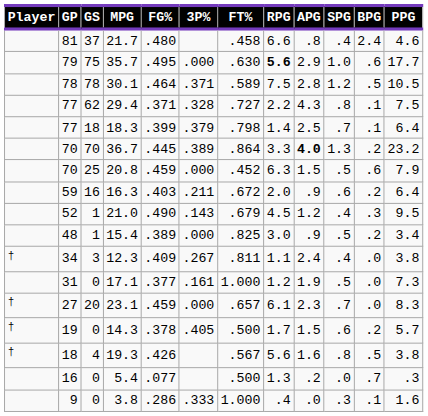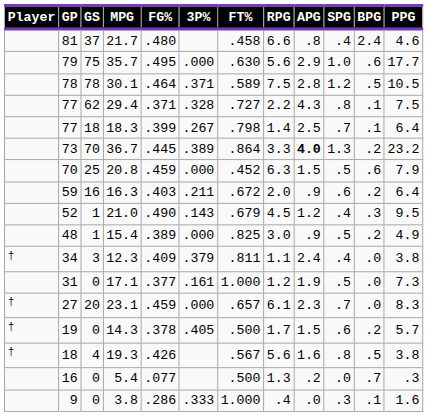 <table class="wikitable sortable" style="text-align:right;">
 <tr>
 <th style="background:#010101; color:#FFFFFF; border-top:#753BBD 3px solid; border-bottom:#753BBD 3px solid;">Player</th>
 <th style="background:#010101; color:#FFFFFF; border-top:#753BBD 3px solid; border-bottom:#753BBD 3px solid;">GP</th>
 <th style="background:#010101; color:#FFFFFF; border-top:#753BBD 3px solid; border-bottom:#753BBD 3px solid;">GS</th>
 <th style="background:#010101; color:#FFFFFF; border-top:#753BBD 3px solid; border-bottom:#753BBD 3px solid;">MPG</th>
 <th style="background:#010101; color:#FFFFFF; border-top:#753BBD 3px solid; border-bottom:#753BBD 3px solid;">FG%</th>
 <th style="background:#010101; color:#FFFFFF; border-top:#753BBD 3px solid; border-bottom:#753BBD 3px solid;">3P%</th>
 <th style="background:#010101; color:#FFFFFF; border-top:#753BBD 3px solid; border-bottom:#753BBD 3px solid;">FT%</th>
 <th style="background:#010101; color:#FFFFFF; border-top:#753BBD 3px solid; border-bottom:#753BBD 3px solid;">RPG</th>
 <th style="background:#010101; color:#FFFFFF; border-top:#753BBD 3px solid; border-bottom:#753BBD 3px solid;">APG</th>
 <th style="background:#010101; color:#FFFFFF; border-top:#753BBD 3px solid; border-bottom:#753BBD 3px solid;">SPG</th>
 <th style="background:#010101; color:#FFFFFF; border-top:#753BBD 3px solid; border-bottom:#753BBD 3px solid;">BPG</th>
 <th style="background:#010101; color:#FFFFFF; border-top:#753BBD 3px solid; border-bottom:#753BBD 3px solid;">PPG</th>
 </tr>
 <tr>
 <td style="text-align:left;"></td>
 <td>81</td>
 <td>37</td>
 <td>21.7</td>
 <td>.480</td>
 <td></td>
 <td>.458</td>
 <td>6.6</td>
 <td>.8</td>
 <td>.4</td>
 <td>2.4</td>
 <td>4.6</td>
 </tr>
 <tr>
 <td style="text-align:left;"></td>
 <td>79</td>
 <td>75</td>
 <td>35.7</td>
 <td>.495</td>
 <td>.000</td>
 <td>.630</td>
-<td><strong>5.6</strong></td>
+<td>5.6</td>
 <td>2.9</td>
 <td>1.0</td>
 <td>.6</td>
 <td>17.7</td>
 </tr>
 <tr>
 <td style="text-align:left;"></td>
 <td>78</td>
 <td>78</td>
 <td>30.1</td>
 <td>.464</td>
 <td>.371</td>
 <td>.589</td>
 <td>7.5</td>
 <td>2.8</td>
 <td>1.2</td>
 <td>.5</td>
 <td>10.5</td>
 </tr>
 <tr>
 <td style="text-align:left;"></td>
 <td>77</td>
 <td>62</td>
 <td>29.4</td>
 <td>.371</td>
 <td>.328</td>
 <td>.727</td>
 <td>2.2</td>
 <td>4.3</td>
 <td>.8</td>
 <td>.1</td>
 <td>7.5</td>
 </tr>
 <tr>
 <td style="text-align:left;"></td>
 <td>77</td>
 <td>18</td>
 <td>18.3</td>
 <td>.399</td>
-<td>.379</td>
+<td>.267</td>
 <td>.798</td>
 <td>1.4</td>
 <td>2.5</td>
 <td>.7</td>
 <td>.1</td>
 <td>6.4</td>
 </tr>
 <tr>
 <td style="text-align:left;"></td>
-<td>70</td>
+<td>73</td>
 <td>70</td>
 <td>36.7</td>
 <td>.445</td>
 <td>.389</td>
 <td>.864</td>
 <td>3.3</td>
 <td><strong>4.0</strong></td>
 <td>1.3</td>
 <td>.2</td>
 <td>23.2</td>
 </tr>
 <tr>
 <td style="text-align:left;"></td>
 <td>70</td>
 <td>25</td>
 <td>20.8</td>
 <td>.459</td>
 <td>.000</td>
 <td>.452</td>
 <td>6.3</td>
 <td>1.5</td>
 <td>.5</td>
 <td>.6</td>
 <td>7.9</td>
 </tr>
 <tr>
 <td style="text-align:left;"></td>
 <td>59</td>
 <td>16</td>
 <td>16.3</td>
 <td>.403</td>
 <td>.211</td>
 <td>.672</td>
 <td>2.0</td>
 <td>.9</td>
 <td>.6</td>
 <td>.2</td>
 <td>6.4</td>
 </tr>
 <tr>
 <td style="text-align:left;"></td>
 <td>52</td>
 <td>1</td>
 <td>21.0</td>
 <td>.490</td>
 <td>.143</td>
 <td>.679</td>
 <td>4.5</td>
 <td>1.2</td>
 <td>.4</td>
 <td>.3</td>
 <td>9.5</td>
 </tr>
 <tr>
 <td style="text-align:left;"></td>
 <td>48</td>
 <td>1</td>
 <td>15.4</td>
 <td>.389</td>
 <td>.000</td>
 <td>.825</td>
 <td>3.0</td>
 <td>.9</td>
 <td>.5</td>
 <td>.2</td>
-<td>3.4</td>
+<td>4.9</td>
 </tr>
 <tr>
 <td style="text-align:left;"><sup>†</sup></td>
 <td>34</td>
 <td>3</td>
 <td>12.3</td>
 <td>.409</td>
-<td>.267</td>
+<td>.379</td>
 <td>.811</td>
 <td>1.1</td>
 <td>2.4</td>
 <td>.4</td>
 <td>.0</td>
 <td>3.8</td>
 </tr>
 <tr>
 <td style="text-align:left;"></td>
 <td>31</td>
 <td>0</td>
 <td>17.1</td>
 <td>.377</td>
 <td>.161</td>
 <td>1.000</td>
 <td>1.2</td>
 <td>1.9</td>
 <td>.5</td>
 <td>.0</td>
 <td>7.3</td>
 </tr>
 <tr>
 <td style="text-align:left;"><sup>†</sup></td>
 <td>27</td>
 <td>20</td>
 <td>23.1</td>
 <td>.459</td>
 <td>.000</td>
 <td>.657</td>
 <td>6.1</td>
 <td>2.3</td>
 <td>.7</td>
 <td>.0</td>
 <td>8.3</td>
 </tr>
 <tr>
 <td style="text-align:left;"><sup>†</sup></td>
 <td>19</td>
 <td>0</td>
 <td>14.3</td>
 <td>.378</td>
 <td>.405</td>
 <td>.500</td>
 <td>1.7</td>
 <td>1.5</td>
 <td>.6</td>
 <td>.2</td>
 <td>5.7</td>
 </tr>
 <tr>
 <td style="text-align:left;"><sup>†</sup></td>
 <td>18</td>
 <td>4</td>
 <td>19.3</td>
 <td>.426</td>
 <td></td>
 <td>.567</td>
 <td>5.6</td>
 <td>1.6</td>
 <td>.8</td>
 <td>.5</td>
 <td>3.8</td>
 </tr>
 <tr>
 <td style="text-align:left;"></td>
 <td>16</td>
 <td>0</td>
 <td>5.4</td>
 <td>.077</td>
 <td></td>
 <td>.500</td>
 <td>1.3</td>
 <td>.2</td>
 <td>.0</td>
 <td>.7</td>
 <td>.3</td>
 </tr>
 <tr>
 <td style="text-align:left;"></td>
 <td>9</td>
 <td>0</td>
 <td>3.8</td>
 <td>.286</td>
 <td>.333</td>
 <td>1.000</td>
 <td>.4</td>
 <td>.0</td>
 <td>.3</td>
 <td>.1</td>
 <td>1.6</td>
 </tr>
 </table>
